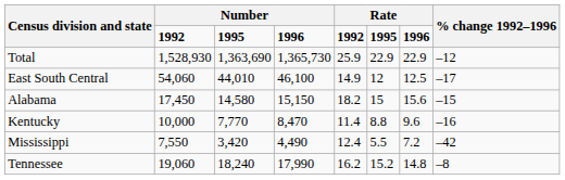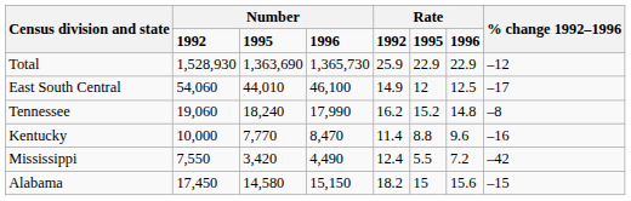 <table class="wikitable">
 <tr>
 <th rowspan="2">Census division and state</th>
 <th colspan="3">Number</th>
 <th colspan="3">Rate</th>
 <th rowspan="2">% change 1992–1996</th>
 </tr>
 <tr>
 <td><strong>1992</strong></td>
 <td><strong>1995</strong></td>
 <td><strong>1996</strong></td>
 <td><strong>1992</strong></td>
 <td><strong>1995</strong></td>
 <td><strong>1996</strong></td>
 </tr>
 <tr>
 <td>Total</td>
 <td>1,528,930</td>
 <td>1,363,690</td>
 <td>1,365,730</td>
 <td>25.9</td>
 <td>22.9</td>
 <td>22.9</td>
 <td>–12</td>
 </tr>
 <tr>
 <td>East South Central</td>
 <td>54,060</td>
 <td>44,010</td>
 <td>46,100</td>
 <td>14.9</td>
 <td>12</td>
 <td>12.5</td>
 <td>–17</td>
 </tr>
 <tr>
-<td>Alabama</td>
-<td>17,450</td>
-<td>14,580</td>
-<td>15,150</td>
-<td>18.2</td>
-<td>15</td>
-<td>15.6</td>
-<td>–15</td>
+<td>Tennessee</td>
+<td>19,060</td>
+<td>18,240</td>
+<td>17,990</td>
+<td>16.2</td>
+<td>15.2</td>
+<td>14.8</td>
+<td>–8</td>
 </tr>
 <tr>
 <td>Kentucky</td>
 <td>10,000</td>
 <td>7,770</td>
 <td>8,470</td>
 <td>11.4</td>
 <td>8.8</td>
 <td>9.6</td>
 <td>–16</td>
 </tr>
 <tr>
 <td>Mississippi</td>
 <td>7,550</td>
 <td>3,420</td>
 <td>4,490</td>
 <td>12.4</td>
 <td>5.5</td>
 <td>7.2</td>
 <td>–42</td>
 </tr>
 <tr>
-<td>Tennessee</td>
-<td>19,060</td>
-<td>18,240</td>
-<td>17,990</td>
-<td>16.2</td>
-<td>15.2</td>
-<td>14.8</td>
-<td>–8</td>
+<td>Alabama</td>
+<td>17,450</td>
+<td>14,580</td>
+<td>15,150</td>
+<td>18.2</td>
+<td>15</td>
+<td>15.6</td>
+<td>–15</td>
 </tr>
 </table>
